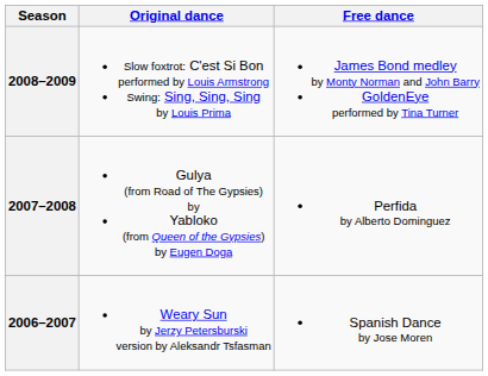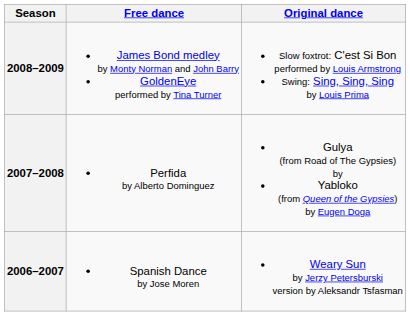 <table class="wikitable" style="text-align:center">
 <tr>
 <th>Season</th>
+<th><a href='#'>Free dance</a></th>
 <th><a href='#'>Original dance</a></th>
-<th><a href='#'>Free dance</a></th>
 </tr>
 <tr>
 <th>2008–2009 <br> </th>
+<td><br><ul><li><a href='#'>James Bond medley</a> <br><small> by <a href='#'>Monty Norman</a> and <a href='#'>John Barry</a> </small></li><li><a href='#'>GoldenEye</a> <br><small> performed by <a href='#'>Tina Turner</a> </small></li></ul></td>
 <td><br><ul><li><small>Slow foxtrot:</small> C'est Si Bon <br><small> performed by <a href='#'>Louis Armstrong</a> </small></li><li><small>Swing:</small> <a href='#'>Sing, Sing, Sing</a> <br><small> by <a href='#'>Louis Prima</a> </small></li></ul></td>
-<td><br><ul><li><a href='#'>James Bond medley</a> <br><small> by <a href='#'>Monty Norman</a> and <a href='#'>John Barry</a> </small></li><li><a href='#'>GoldenEye</a> <br><small> performed by <a href='#'>Tina Turner</a> </small></li></ul></td>
 </tr>
 <tr>
 <th>2007–2008 <br> </th>
+<td><br><ul><li>Perfida <br><small> by Alberto Dominguez </small></li></ul></td>
 <td><br><ul><li>Gulya <br><small> (from Road of The Gypsies) <br> by   </small></li><li>Yabloko <br><small> (from <em><a href='#'>Queen of the Gypsies</a></em>) <br> by <a href='#'>Eugen Doga</a> </small></li></ul></td>
-<td><br><ul><li>Perfida <br><small> by Alberto Dominguez </small></li></ul></td>
 </tr>
 <tr>
 <th>2006–2007</th>
+<td><br><ul><li>Spanish Dance <br><small> by Jose Moren </small></li></ul></td>
 <td><br><ul><li><a href='#'>Weary Sun</a> <br><small> by <a href='#'>Jerzy Petersburski</a> <br> version by Aleksandr Tsfasman </small></li></ul></td>
-<td><br><ul><li>Spanish Dance <br><small> by Jose Moren </small></li></ul></td>
 </tr>
 </table>
